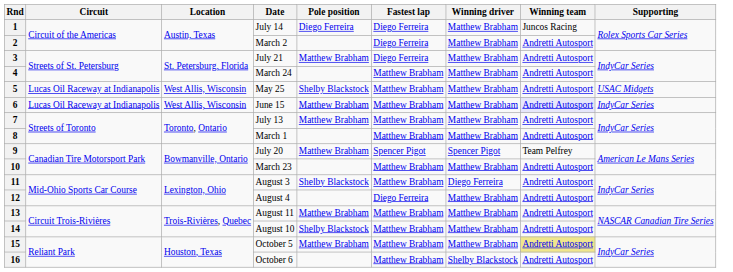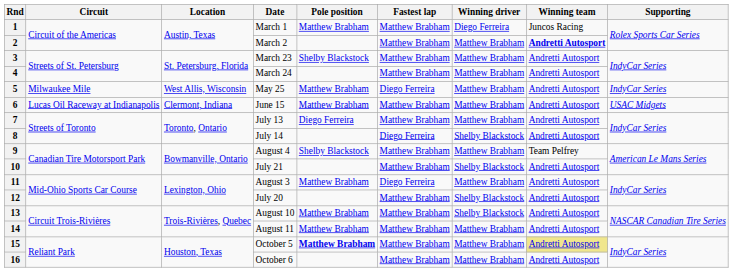 <table class="wikitable" style="font-size: 85%;">
 <tr>
 <th Round>Rnd</th>
 <th>Circuit</th>
 <th>Location</th>
 <th>Date</th>
 <th>Pole position</th>
 <th>Fastest lap</th>
 <th>Winning driver</th>
 <th>Winning team</th>
 <th>Supporting</th>
 </tr>
 <tr>
 <th>1</th>
 <td rowspan=2><a href='#'>Circuit of the Americas</a></td>
 <td rowspan=2><a href='#'>Austin, Texas</a></td>
-<td>July 14</td>
+<td>March 1</td>
+<td> <a href='#'>Matthew Brabham</a></td>
+<td> <a href='#'>Matthew Brabham</a></td>
 <td> <a href='#'>Diego Ferreira</a></td>
-<td> <a href='#'>Diego Ferreira</a></td>
-<td> <a href='#'>Matthew Brabham</a></td>
 <td>Juncos Racing</td>
 <td rowspan=2><em><a href='#'>Rolex Sports Car Series</a></em></td>
 </tr>
 <tr>
 <th>2</th>
 <td>March 2</td>
 <td></td>
-<td> <a href='#'>Diego Ferreira</a></td>
 <td> <a href='#'>Matthew Brabham</a></td>
-<td><a href='#'>Andretti Autosport</a></td>
+<td> <a href='#'>Matthew Brabham</a></td>
+<td><strong><a href='#'>Andretti Autosport</a></strong></td>
 </tr>
 <tr>
 <th>3</th>
 <td rowspan=2><a href='#'>Streets of St. Petersburg</a></td>
 <td rowspan=2><a href='#'>St. Petersburg, Florida</a></td>
-<td>July 21</td>
+<td>March 23</td>
+<td> <a href='#'>Shelby Blackstock</a></td>
 <td> <a href='#'>Matthew Brabham</a></td>
-<td> <a href='#'>Diego Ferreira</a></td>
 <td> <a href='#'>Matthew Brabham</a></td>
 <td><a href='#'>Andretti Autosport</a></td>
 <td rowspan=2><em><a href='#'>IndyCar Series</a></em></td>
 </tr>
 <tr>
 <th>4</th>
 <td>March 24</td>
 <td></td>
 <td> <a href='#'>Matthew Brabham</a></td>
 <td> <a href='#'>Matthew Brabham</a></td>
 <td><a href='#'>Andretti Autosport</a></td>
 </tr>
 <tr>
 <th>5</th>
-<td><a href='#'>Lucas Oil Raceway at Indianapolis</a></td>
+<td><a href='#'>Milwaukee Mile</a></td>
 <td><a href='#'>West Allis, Wisconsin</a></td>
 <td>May 25</td>
-<td> <a href='#'>Shelby Blackstock</a></td>
+<td> <a href='#'>Matthew Brabham</a></td>
+<td> <a href='#'>Diego Ferreira</a></td>
+<td> <a href='#'>Matthew Brabham</a></td>
+<td><a href='#'>Andretti Autosport</a></td>
+<td><em><a href='#'>IndyCar Series</a></em></td>
+</tr>
+<tr>
+<th>6</th>
+<td><a href='#'>Lucas Oil Raceway at Indianapolis</a></td>
+<td><a href='#'>Clermont, Indiana</a></td>
+<td>June 15</td>
+<td> <a href='#'>Matthew Brabham</a></td>
 <td> <a href='#'>Matthew Brabham</a></td>
 <td> <a href='#'>Matthew Brabham</a></td>
 <td><a href='#'>Andretti Autosport</a></td>
 <td><em><a href='#'>USAC Midgets</a></em></td>
 </tr>
 <tr>
-<th>6</th>
-<td><a href='#'>Lucas Oil Raceway at Indianapolis</a></td>
-<td><a href='#'>West Allis, Wisconsin</a></td>
-<td>June 15</td>
-<td> <a href='#'>Matthew Brabham</a></td>
-<td> <a href='#'>Matthew Brabham</a></td>
-<td> <a href='#'>Matthew Brabham</a></td>
-<td style="background: lavender;"><a href='#'>Andretti Autosport</a></td>
-<td><em><a href='#'>IndyCar Series</a></em></td>
-</tr>
-<tr>
 <th>7</th>
 <td rowspan=2><a href='#'>Streets of Toronto</a></td>
 <td rowspan=2><a href='#'>Toronto</a>, <a href='#'>Ontario</a></td>
 <td>July 13</td>
-<td> <a href='#'>Matthew Brabham</a></td>
+<td> <a href='#'>Diego Ferreira</a></td>
 <td> <a href='#'>Matthew Brabham</a></td>
 <td> <a href='#'>Matthew Brabham</a></td>
 <td><a href='#'>Andretti Autosport</a></td>
 <td rowspan=2><em><a href='#'>IndyCar Series</a></em></td>
 </tr>
 <tr>
 <th>8</th>
-<td>March 1</td>
+<td>July 14</td>
 <td></td>
-<td> <a href='#'>Matthew Brabham</a></td>
-<td> <a href='#'>Matthew Brabham</a></td>
+<td> <a href='#'>Diego Ferreira</a></td>
+<td> <a href='#'>Shelby Blackstock</a></td>
 <td><a href='#'>Andretti Autosport</a></td>
 </tr>
 <tr>
 <th>9</th>
 <td rowspan=2><a href='#'>Canadian Tire Motorsport Park</a></td>
 <td rowspan=2><a href='#'>Bowmanville, Ontario</a></td>
-<td>July 20</td>
+<td>August 4</td>
+<td> <a href='#'>Shelby Blackstock</a></td>
 <td> <a href='#'>Matthew Brabham</a></td>
-<td> <a href='#'>Spencer Pigot</a></td>
-<td> <a href='#'>Spencer Pigot</a></td>
+<td> <a href='#'>Matthew Brabham</a></td>
 <td>Team Pelfrey</td>
 <td rowspan=2><em><a href='#'>American Le Mans Series</a></em></td>
 </tr>
 <tr>
 <th>10</th>
-<td>March 23</td>
+<td>July 21</td>
 <td></td>
 <td> <a href='#'>Matthew Brabham</a></td>
-<td> <a href='#'>Matthew Brabham</a></td>
+<td> <a href='#'>Shelby Blackstock</a></td>
 <td><a href='#'>Andretti Autosport</a></td>
 </tr>
 <tr>
 <th>11</th>
 <td rowspan=2><a href='#'>Mid-Ohio Sports Car Course</a></td>
 <td rowspan=2><a href='#'>Lexington, Ohio</a></td>
 <td>August 3</td>
-<td> <a href='#'>Shelby Blackstock</a></td>
 <td> <a href='#'>Matthew Brabham</a></td>
 <td> <a href='#'>Diego Ferreira</a></td>
+<td> <a href='#'>Matthew Brabham</a></td>
 <td><a href='#'>Andretti Autosport</a></td>
 <td rowspan=2><em><a href='#'>IndyCar Series</a></em></td>
 </tr>
 <tr>
 <th>12</th>
-<td>August 4</td>
+<td>July 20</td>
 <td></td>
-<td> <a href='#'>Diego Ferreira</a></td>
 <td> <a href='#'>Matthew Brabham</a></td>
+<td> <a href='#'>Shelby Blackstock</a></td>
 <td><a href='#'>Andretti Autosport</a></td>
 </tr>
 <tr>
 <th>13</th>
 <td rowspan=2><a href='#'>Circuit Trois-Rivières</a></td>
 <td rowspan=2><a href='#'>Trois-Rivières</a>, <a href='#'>Quebec</a></td>
-<td>August 11</td>
+<td>August 10</td>
 <td> <a href='#'>Matthew Brabham</a></td>
 <td> <a href='#'>Matthew Brabham</a></td>
-<td> <a href='#'>Matthew Brabham</a></td>
+<td> <a href='#'>Shelby Blackstock</a></td>
 <td><a href='#'>Andretti Autosport</a></td>
 <td rowspan=2><em><a href='#'>NASCAR Canadian Tire Series</a></em></td>
 </tr>
 <tr>
 <th>14</th>
-<td>August 10</td>
-<td> <a href='#'>Shelby Blackstock</a></td>
+<td>August 11</td>
+<td> <a href='#'>Matthew Brabham</a></td>
 <td> <a href='#'>Matthew Brabham</a></td>
 <td> <a href='#'>Matthew Brabham</a></td>
 <td><a href='#'>Andretti Autosport</a></td>
 </tr>
 <tr>
 <th>15</th>
 <td rowspan=2><a href='#'>Reliant Park</a></td>
 <td rowspan=2><a href='#'>Houston, Texas</a></td>
 <td>October 5</td>
-<td> <a href='#'>Matthew Brabham</a></td>
+<td><strong> <a href='#'>Matthew Brabham</a></strong></td>
 <td> <a href='#'>Matthew Brabham</a></td>
 <td> <a href='#'>Matthew Brabham</a></td>
 <td style="background: khaki;"><a href='#'>Andretti Autosport</a></td>
 <td rowspan=2><em><a href='#'>IndyCar Series</a></em></td>
 </tr>
 <tr>
 <th>16</th>
 <td>October 6</td>
 <td></td>
 <td> <a href='#'>Matthew Brabham</a></td>
-<td> <a href='#'>Shelby Blackstock</a></td>
+<td> <a href='#'>Matthew Brabham</a></td>
 <td><a href='#'>Andretti Autosport</a></td>
 </tr>
 </table>
